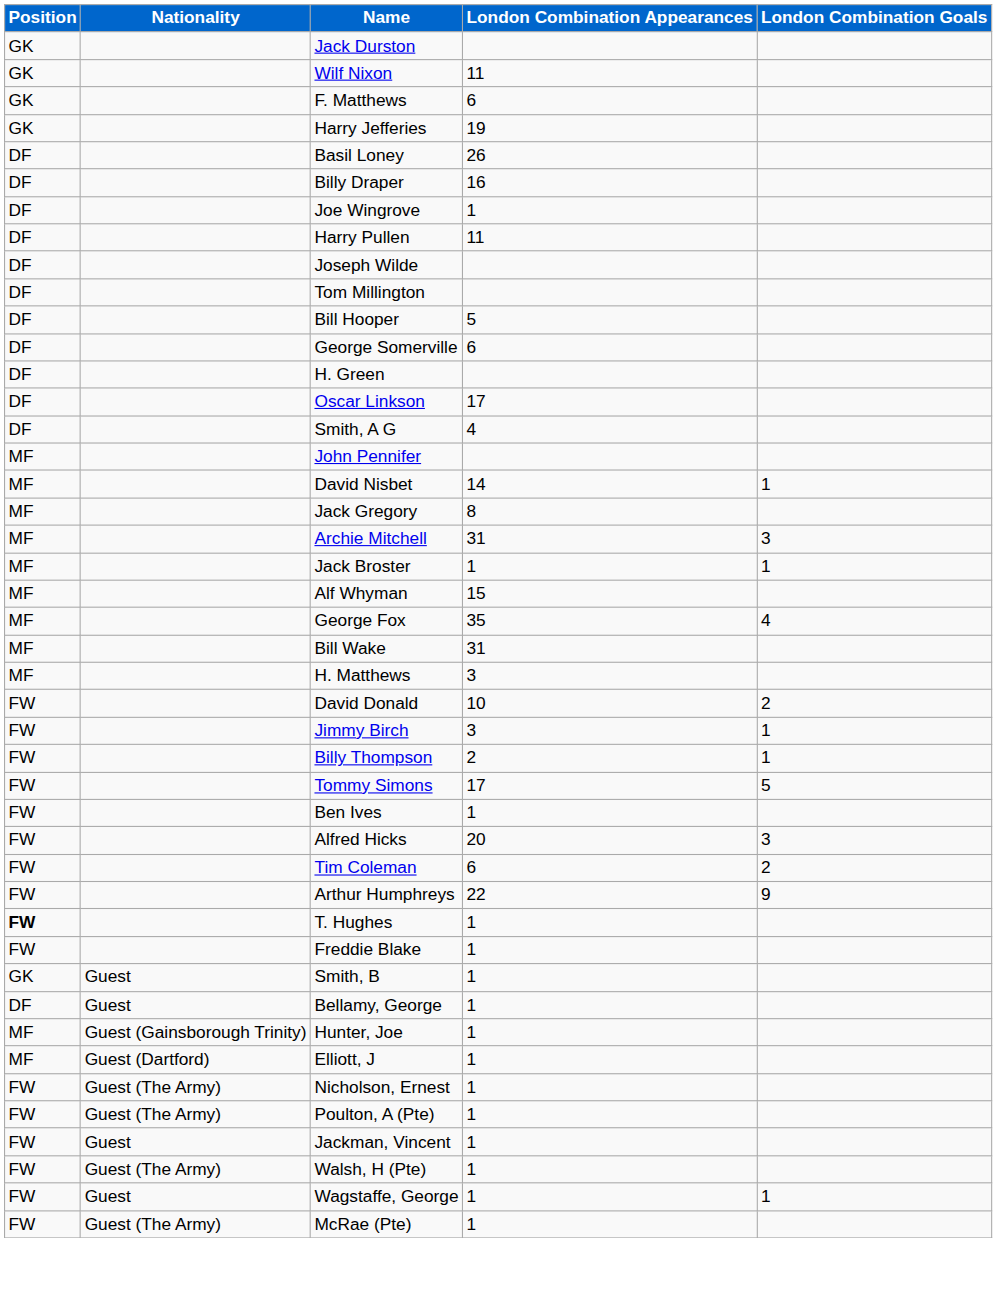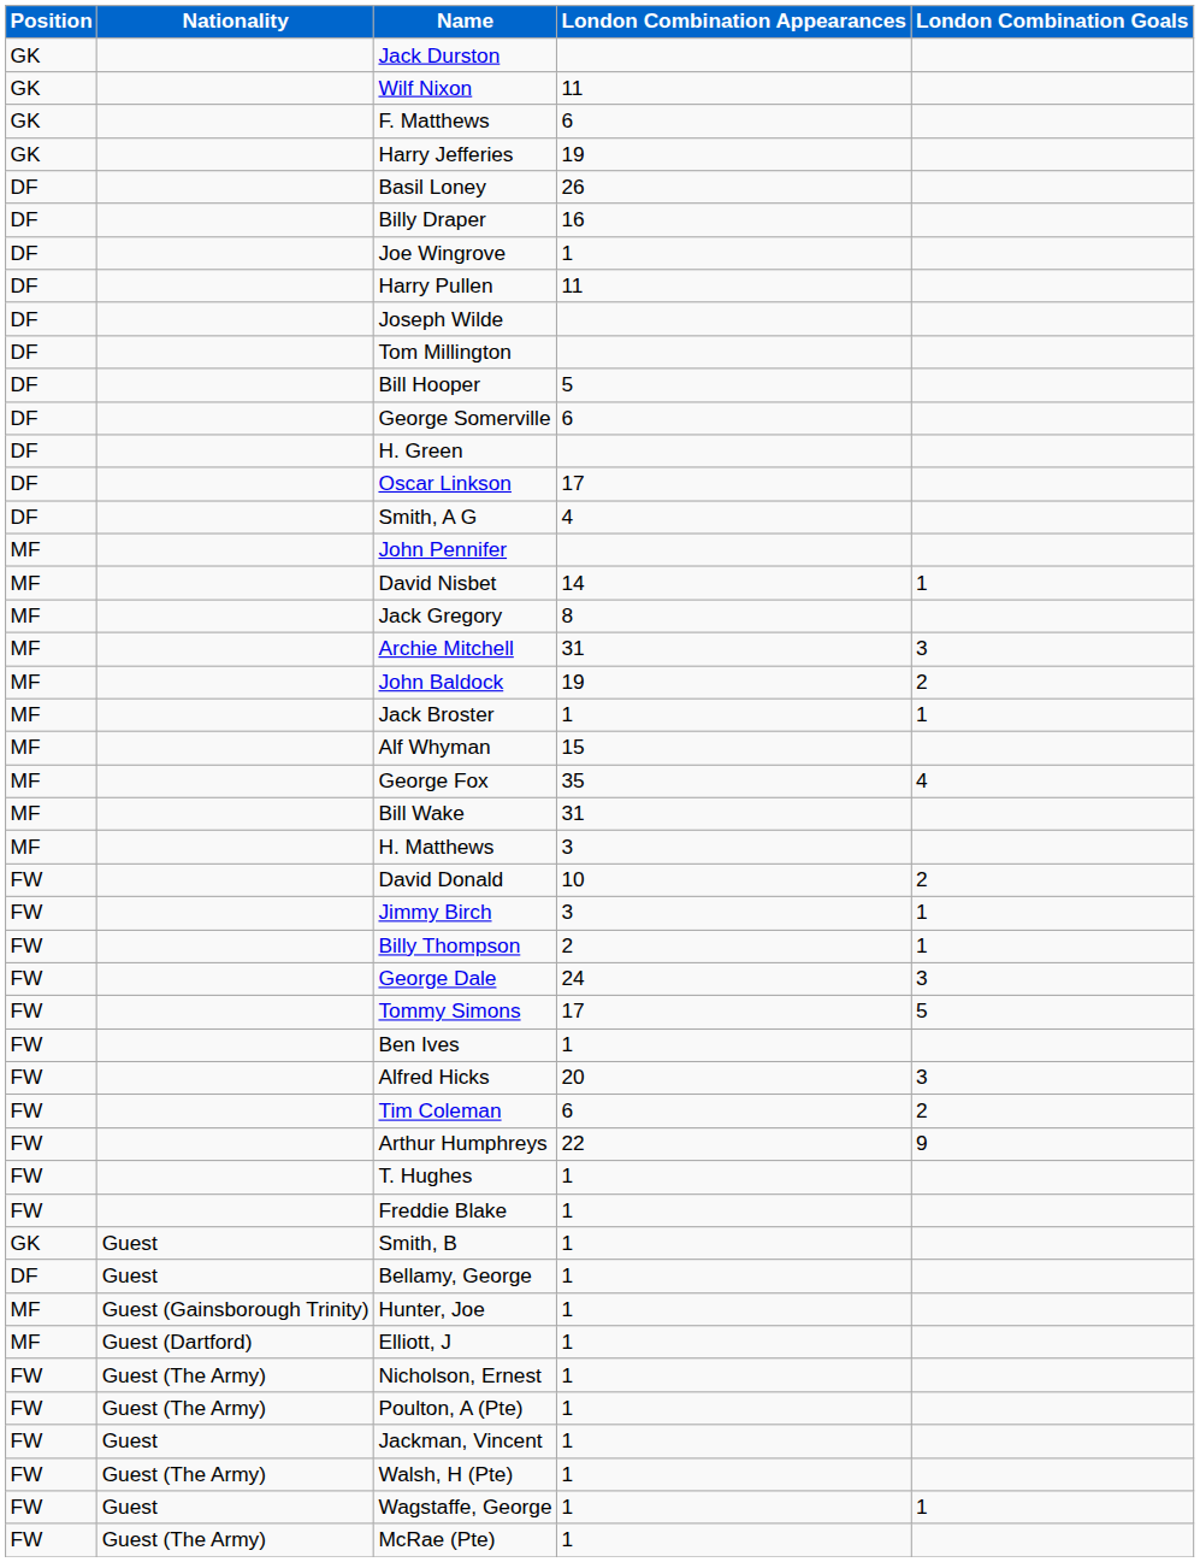 <table class="wikitable">
 <tr>
 <th style="background:#0066CC; color:#FFFFFF;">Position</th>
 <th style="background:#0066CC; color:#FFFFFF;">Nationality</th>
 <th style="background:#0066CC; color:#FFFFFF;">Name</th>
 <th style="background:#0066CC; color:#FFFFFF;">London Combination Appearances</th>
 <th style="background:#0066CC; color:#FFFFFF;">London Combination Goals</th>
 </tr>
 <tr>
 <td>GK</td>
 <td></td>
 <td><a href='#'>Jack Durston</a></td>
 <td></td>
 <td></td>
 </tr>
 <tr>
 <td>GK</td>
 <td></td>
 <td><a href='#'>Wilf Nixon</a></td>
 <td>11</td>
 <td></td>
 </tr>
 <tr>
 <td>GK</td>
 <td></td>
 <td>F. Matthews</td>
 <td>6</td>
 <td></td>
 </tr>
 <tr>
 <td>GK</td>
 <td></td>
 <td>Harry Jefferies</td>
 <td>19</td>
 <td></td>
 </tr>
 <tr>
 <td>DF</td>
 <td></td>
 <td>Basil Loney</td>
 <td>26</td>
 <td></td>
 </tr>
 <tr>
 <td>DF</td>
 <td></td>
 <td>Billy Draper</td>
 <td>16</td>
 <td></td>
 </tr>
 <tr>
 <td>DF</td>
 <td></td>
 <td>Joe Wingrove</td>
 <td>1</td>
 <td></td>
 </tr>
 <tr>
 <td>DF</td>
 <td></td>
 <td>Harry Pullen</td>
 <td>11</td>
 <td></td>
 </tr>
 <tr>
 <td>DF</td>
 <td></td>
 <td>Joseph Wilde</td>
 <td></td>
 <td></td>
 </tr>
 <tr>
 <td>DF</td>
 <td></td>
 <td>Tom Millington</td>
 <td></td>
 <td></td>
 </tr>
 <tr>
 <td>DF</td>
 <td></td>
 <td>Bill Hooper</td>
 <td>5</td>
 <td></td>
 </tr>
 <tr>
 <td>DF</td>
 <td></td>
 <td>George Somerville</td>
 <td>6</td>
 <td></td>
 </tr>
 <tr>
 <td>DF</td>
 <td></td>
 <td>H. Green</td>
 <td></td>
 <td></td>
 </tr>
 <tr>
 <td>DF</td>
 <td></td>
 <td><a href='#'>Oscar Linkson</a></td>
 <td>17</td>
 <td></td>
 </tr>
 <tr>
 <td>DF</td>
 <td></td>
 <td>Smith, A G</td>
 <td>4</td>
 <td></td>
 </tr>
 <tr>
 <td>MF</td>
 <td></td>
 <td><a href='#'>John Pennifer</a></td>
 <td></td>
 <td></td>
 </tr>
 <tr>
 <td>MF</td>
 <td></td>
 <td>David Nisbet</td>
 <td>14</td>
 <td>1</td>
 </tr>
 <tr>
 <td>MF</td>
 <td></td>
 <td>Jack Gregory</td>
 <td>8</td>
 <td></td>
 </tr>
 <tr>
 <td>MF</td>
 <td></td>
 <td><a href='#'>Archie Mitchell</a></td>
 <td>31</td>
 <td>3</td>
 </tr>
 <tr>
 <td>MF</td>
 <td></td>
+<td><a href='#'>John Baldock</a></td>
+<td>19</td>
+<td>2</td>
+</tr>
+<tr>
+<td>MF</td>
+<td></td>
 <td>Jack Broster</td>
 <td>1</td>
 <td>1</td>
 </tr>
 <tr>
 <td>MF</td>
 <td></td>
 <td>Alf Whyman</td>
 <td>15</td>
 <td></td>
 </tr>
 <tr>
 <td>MF</td>
 <td></td>
 <td>George Fox</td>
 <td>35</td>
 <td>4</td>
 </tr>
 <tr>
 <td>MF</td>
 <td></td>
 <td>Bill Wake</td>
 <td>31</td>
 <td></td>
 </tr>
 <tr>
 <td>MF</td>
 <td></td>
 <td>H. Matthews</td>
 <td>3</td>
 <td></td>
 </tr>
 <tr>
 <td>FW</td>
 <td></td>
 <td>David Donald</td>
 <td>10</td>
 <td>2</td>
 </tr>
 <tr>
 <td>FW</td>
 <td></td>
 <td><a href='#'>Jimmy Birch</a></td>
 <td>3</td>
 <td>1</td>
 </tr>
 <tr>
 <td>FW</td>
 <td></td>
 <td><a href='#'>Billy Thompson</a></td>
 <td>2</td>
 <td>1</td>
 </tr>
 <tr>
 <td>FW</td>
 <td></td>
+<td><a href='#'>George Dale</a></td>
+<td>24</td>
+<td>3</td>
+</tr>
+<tr>
+<td>FW</td>
+<td></td>
 <td><a href='#'>Tommy Simons</a></td>
 <td>17</td>
 <td>5</td>
 </tr>
 <tr>
 <td>FW</td>
 <td></td>
 <td>Ben Ives</td>
 <td>1</td>
 <td></td>
 </tr>
 <tr>
 <td>FW</td>
 <td></td>
 <td>Alfred Hicks</td>
 <td>20</td>
 <td>3</td>
 </tr>
 <tr>
 <td>FW</td>
 <td></td>
 <td><a href='#'>Tim Coleman</a></td>
 <td>6</td>
 <td>2</td>
 </tr>
 <tr>
 <td>FW</td>
 <td></td>
 <td>Arthur Humphreys</td>
 <td>22</td>
 <td>9</td>
 </tr>
 <tr>
-<td><strong>FW</strong></td>
+<td>FW</td>
 <td></td>
 <td>T. Hughes</td>
 <td>1</td>
 <td></td>
 </tr>
 <tr>
 <td>FW</td>
 <td></td>
 <td>Freddie Blake</td>
 <td>1</td>
 <td></td>
 </tr>
 <tr>
 <td>GK</td>
 <td>Guest</td>
 <td>Smith, B</td>
 <td>1</td>
 <td></td>
 </tr>
 <tr>
 <td>DF</td>
 <td>Guest</td>
 <td>Bellamy, George</td>
 <td>1</td>
 <td></td>
 </tr>
 <tr>
 <td>MF</td>
 <td>Guest (Gainsborough Trinity)</td>
 <td>Hunter, Joe</td>
 <td>1</td>
 <td></td>
 </tr>
 <tr>
 <td>MF</td>
 <td>Guest (Dartford)</td>
 <td>Elliott, J</td>
 <td>1</td>
 <td></td>
 </tr>
 <tr>
 <td>FW</td>
 <td>Guest (The Army)</td>
 <td>Nicholson, Ernest</td>
 <td>1</td>
 <td></td>
 </tr>
 <tr>
 <td>FW</td>
 <td>Guest (The Army)</td>
 <td>Poulton, A (Pte)</td>
 <td>1</td>
 <td></td>
 </tr>
 <tr>
 <td>FW</td>
 <td>Guest</td>
 <td>Jackman, Vincent</td>
 <td>1</td>
 <td></td>
 </tr>
 <tr>
 <td>FW</td>
 <td>Guest (The Army)</td>
 <td>Walsh, H (Pte)</td>
 <td>1</td>
 <td></td>
 </tr>
 <tr>
 <td>FW</td>
 <td>Guest</td>
 <td>Wagstaffe, George</td>
 <td>1</td>
 <td>1</td>
 </tr>
 <tr>
 <td>FW</td>
 <td>Guest (The Army)</td>
 <td>McRae (Pte)</td>
 <td>1</td>
 <td></td>
 </tr>
 </table>
